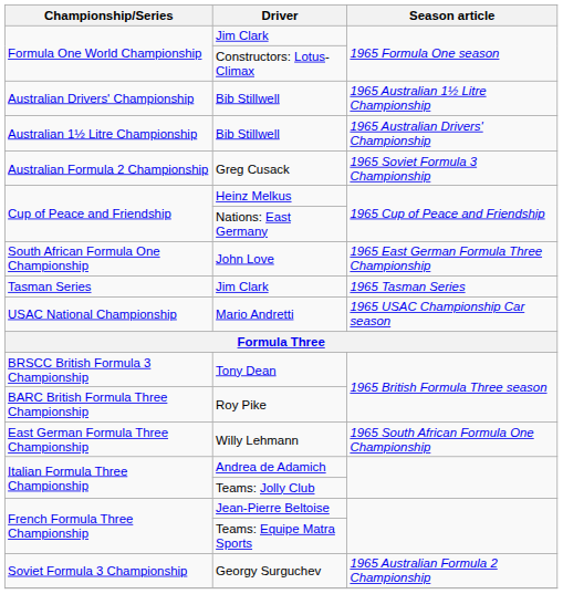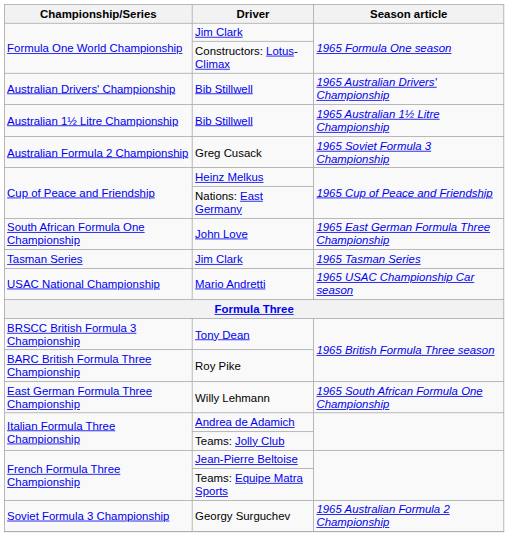 <table class="wikitable" style="font-size: 87%;">
 <tr>
 <th>Championship/Series</th>
 <th>Driver</th>
 <th>Season article</th>
 </tr>
 <tr>
 <td rowspan=2><a href='#'>Formula One World Championship</a></td>
 <td> <a href='#'>Jim Clark</a></td>
 <td rowspan=2><em><a href='#'>1965 Formula One season</a></em></td>
 </tr>
 <tr>
 <td>Constructors:  <a href='#'>Lotus</a>-<a href='#'>Climax</a></td>
 </tr>
 <tr>
 <td><a href='#'>Australian Drivers' Championship</a></td>
 <td> <a href='#'>Bib Stillwell</a></td>
-<td><em><a href='#'>1965 Australian 1½ Litre Championship</a></em></td>
+<td><em><a href='#'>1965 Australian Drivers' Championship</a></em></td>
 </tr>
 <tr>
 <td><a href='#'>Australian 1½ Litre Championship</a></td>
 <td> <a href='#'>Bib Stillwell</a></td>
-<td><em><a href='#'>1965 Australian Drivers' Championship</a></em></td>
+<td><em><a href='#'>1965 Australian 1½ Litre Championship</a></em></td>
 </tr>
 <tr>
 <td><a href='#'>Australian Formula 2 Championship</a></td>
 <td> Greg Cusack</td>
 <td><em><a href='#'>1965 Soviet Formula 3 Championship</a></em></td>
 </tr>
 <tr>
 <td rowspan=2><a href='#'>Cup of Peace and Friendship</a></td>
 <td> <a href='#'>Heinz Melkus</a></td>
 <td rowspan=2><em><a href='#'>1965 Cup of Peace and Friendship</a></em></td>
 </tr>
 <tr>
 <td>Nations:  <a href='#'>East Germany</a></td>
 </tr>
 <tr>
 <td><a href='#'>South African Formula One Championship</a></td>
 <td> <a href='#'>John Love</a></td>
 <td><em><a href='#'>1965 East German Formula Three Championship</a></em></td>
 </tr>
 <tr>
 <td><a href='#'>Tasman Series</a></td>
 <td> <a href='#'>Jim Clark</a></td>
 <td><em><a href='#'>1965 Tasman Series</a></em></td>
 </tr>
 <tr>
 <td><a href='#'>USAC National Championship</a></td>
 <td> <a href='#'>Mario Andretti</a></td>
 <td><em><a href='#'>1965 USAC Championship Car season</a></em></td>
 </tr>
 <tr>
 <th colspan=3><a href='#'>Formula Three</a></th>
 </tr>
 <tr>
 <td><a href='#'>BRSCC British Formula 3 Championship</a></td>
 <td> <a href='#'>Tony Dean</a></td>
 <td rowspan=2><em><a href='#'>1965 British Formula Three season</a></em></td>
 </tr>
 <tr>
 <td><a href='#'>BARC British Formula Three Championship</a></td>
 <td> Roy Pike</td>
 </tr>
 <tr>
 <td><a href='#'>East German Formula Three Championship</a></td>
 <td> Willy Lehmann</td>
 <td><em><a href='#'>1965 South African Formula One Championship</a></em></td>
 </tr>
 <tr>
 <td rowspan="2"><a href='#'>Italian Formula Three Championship</a></td>
 <td> <a href='#'>Andrea de Adamich</a></td>
 <td rowspan="2"></td>
 </tr>
 <tr>
 <td>Teams:  <a href='#'>Jolly Club</a></td>
 </tr>
 <tr>
 <td rowspan="2"><a href='#'>French Formula Three Championship</a></td>
 <td> <a href='#'>Jean-Pierre Beltoise</a></td>
 <td rowspan="2"></td>
 </tr>
 <tr>
 <td>Teams:  <a href='#'>Equipe Matra Sports</a></td>
 </tr>
 <tr>
 <td><a href='#'>Soviet Formula 3 Championship</a></td>
 <td> Georgy Surguchev</td>
 <td><em><a href='#'>1965 Australian Formula 2 Championship</a></em></td>
 </tr>
 <tr>
 </tr>
 </table>
